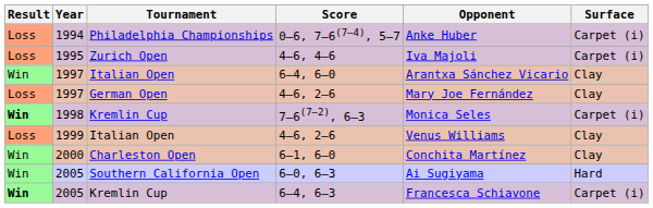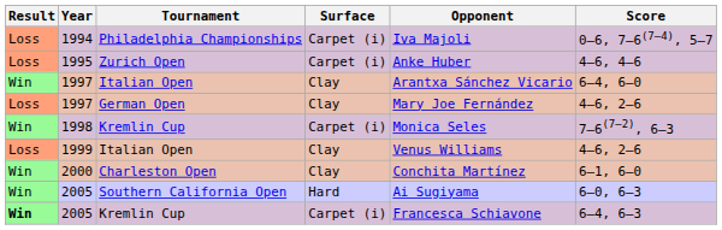 <table class="sortable wikitable">
 <tr>
 <th>Result</th>
 <th>Year</th>
 <th>Tournament</th>
+<th>Surface</th>
+<th>Opponent</th>
 <th class="unsortable">Score</th>
-<th>Opponent</th>
-<th>Surface</th>
 </tr>
 <tr style="background:thistle;">
 <td style="background:#ffa07a;">Loss</td>
 <td>1994</td>
 <td><a href='#'>Philadelphia Championships</a></td>
+<td>Carpet (i)</td>
+<td> <a href='#'>Iva Majoli</a></td>
 <td>0–6, 7–6<sup>(7–4)</sup>, 5–7</td>
-<td> <a href='#'>Anke Huber</a></td>
-<td>Carpet (i)</td>
 </tr>
 <tr style="background:thistle;">
 <td style="background:#ffa07a;">Loss</td>
 <td>1995</td>
 <td><a href='#'>Zurich Open</a></td>
+<td>Carpet (i)</td>
+<td> <a href='#'>Anke Huber</a></td>
 <td>4–6, 4–6</td>
-<td> <a href='#'>Iva Majoli</a></td>
-<td>Carpet (i)</td>
 </tr>
 <tr style="background:#ebc2af;">
 <td style="background:#98fb98;">Win</td>
 <td>1997</td>
 <td><a href='#'>Italian Open</a></td>
+<td>Clay</td>
+<td> <a href='#'>Arantxa Sánchez Vicario</a></td>
 <td>6–4, 6–0</td>
-<td> <a href='#'>Arantxa Sánchez Vicario</a></td>
-<td>Clay</td>
 </tr>
 <tr style="background:#ebc2af;">
 <td style="background:#ffa07a;">Loss</td>
 <td>1997</td>
 <td><a href='#'>German Open</a></td>
+<td>Clay</td>
+<td> <a href='#'>Mary Joe Fernández</a></td>
 <td>4–6, 2–6</td>
-<td> <a href='#'>Mary Joe Fernández</a></td>
-<td>Clay</td>
 </tr>
 <tr style="background:thistle;">
-<td style="background:#98fb98;"><strong>Win</strong></td>
+<td style="background:#98fb98;">Win</td>
 <td>1998</td>
 <td><a href='#'>Kremlin Cup</a></td>
+<td>Carpet (i)</td>
+<td> <a href='#'>Monica Seles</a></td>
 <td>7–6<sup>(7–2)</sup>, 6–3</td>
-<td> <a href='#'>Monica Seles</a></td>
-<td>Carpet (i)</td>
 </tr>
 <tr style="background:#ebc2af;">
 <td style="background:#ffa07a;">Loss</td>
 <td>1999</td>
 <td>Italian Open</td>
+<td>Clay</td>
+<td> <a href='#'>Venus Williams</a></td>
 <td>4–6, 2–6</td>
-<td> <a href='#'>Venus Williams</a></td>
-<td>Clay</td>
 </tr>
 <tr style="background:#ebc2af;">
 <td style="background:#98fb98;">Win</td>
 <td>2000</td>
 <td><a href='#'>Charleston Open</a></td>
+<td>Clay</td>
+<td> <a href='#'>Conchita Martínez</a></td>
 <td>6–1, 6–0</td>
-<td> <a href='#'>Conchita Martínez</a></td>
-<td>Clay</td>
 </tr>
 <tr style="background:#ccf;">
 <td style="background:#98fb98;">Win</td>
 <td>2005</td>
 <td><a href='#'>Southern California Open</a></td>
+<td>Hard</td>
+<td> <a href='#'>Ai Sugiyama</a></td>
 <td>6–0, 6–3</td>
-<td> <a href='#'>Ai Sugiyama</a></td>
-<td>Hard</td>
 </tr>
 <tr style="background:thistle;">
 <td style="background:#98fb98;"><strong>Win</strong></td>
 <td>2005</td>
 <td>Kremlin Cup</td>
+<td>Carpet (i)</td>
+<td> <a href='#'>Francesca Schiavone</a></td>
 <td>6–4, 6–3</td>
-<td> <a href='#'>Francesca Schiavone</a></td>
-<td>Carpet (i)</td>
 </tr>
 </table>
